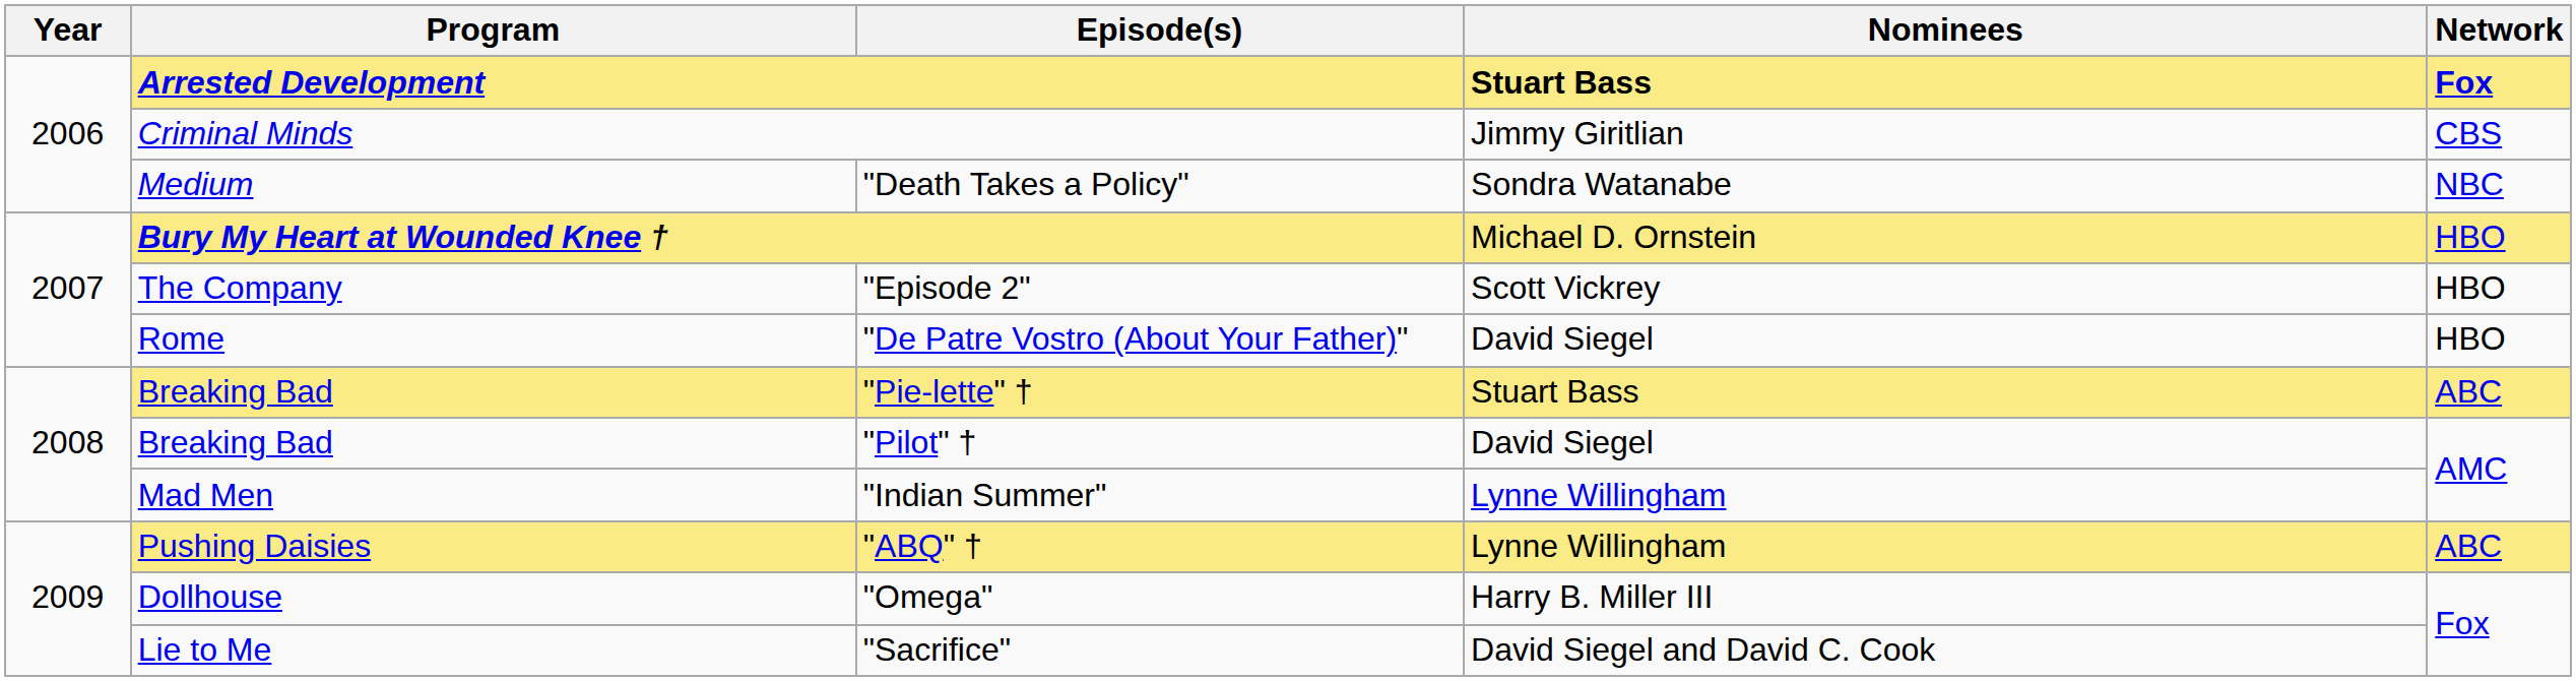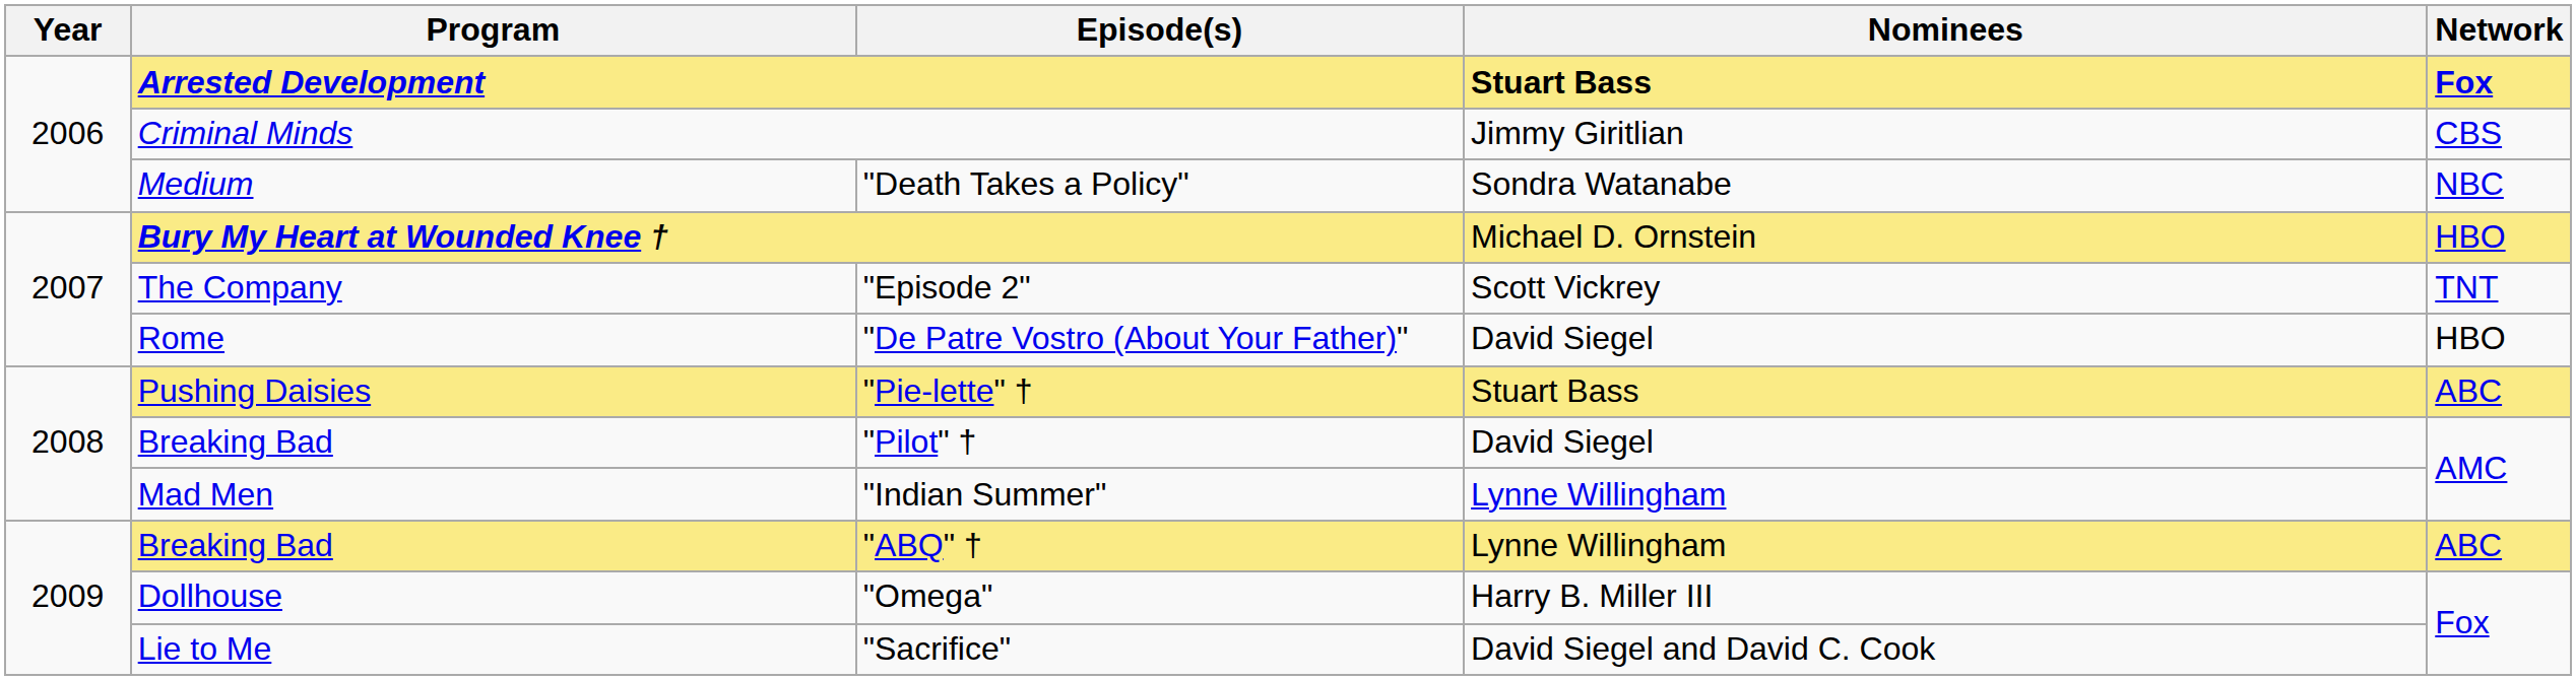 <table class="wikitable" style="width:100%">
 <tr bgcolor="#bebebe">
 <th width="5%">Year</th>
 <th width="30%">Program</th>
 <th width="25%">Episode(s)</th>
 <th width="40%">Nominees</th>
 <th width="5%">Network</th>
 </tr>
 <tr>
 <td rowspan=4 style="text-align:center">2006<br></td>
 </tr>
 <tr style="background:#FAEB86">
 <td colspan="2"><strong><em><a href='#'>Arrested Development</a></em></strong></td>
 <td><strong>Stuart Bass</strong></td>
 <td><strong><a href='#'>Fox</a></strong></td>
 </tr>
 <tr>
 <td colspan="2"><em><a href='#'>Criminal Minds</a></em></td>
 <td>Jimmy Giritlian</td>
 <td><a href='#'>CBS</a></td>
 </tr>
 <tr>
 <td><em><a href='#'>Medium</a></em></td>
 <td>"Death Takes a Policy"</td>
 <td>Sondra Watanabe</td>
 <td><a href='#'>NBC</a></td>
 </tr>
 <tr>
 <td rowspan=4 style="text-align:center">2007<br></td>
 </tr>
 <tr style="background:#FAEB86">
 <td colspan="2"><strong><em><a href='#'>Bury My Heart at Wounded Knee</a><em> †<strong></td>
 <td></strong>Michael D. Ornstein<strong></td>
 <td></strong><a href='#'>HBO</a><strong></td>
 </tr>
 <tr>
 <td></em><a href='#'>The Company</a><em></td>
 <td>"Episode 2"</td>
 <td>Scott Vickrey</td>
-<td>HBO</td>
+<td><a href='#'>TNT</a></td>
 </tr>
 <tr>
 <td></em><a href='#'>Rome</a><em></td>
 <td>"<a href='#'>De Patre Vostro (About Your Father)</a>"</td>
 <td>David Siegel</td>
 <td>HBO</td>
 </tr>
 <tr>
 <td rowspan=4 style="text-align:center">2008<br></td>
 </tr>
 <tr style="background:#FAEB86">
-<td></em></strong><a href='#'>Breaking Bad</a><strong><em></td>
+<td></em></strong><a href='#'>Pushing Daisies</a><strong><em></td>
 <td></strong>"<a href='#'>Pie-lette</a>" †<strong></td>
 <td></strong>Stuart Bass<strong></td>
 <td></strong><a href='#'>ABC</a><strong></td>
 </tr>
 <tr>
 <td></em><a href='#'>Breaking Bad</a><em></td>
 <td>"<a href='#'>Pilot</a>" †</td>
 <td>David Siegel</td>
 <td rowspan="2"><a href='#'>AMC</a></td>
 </tr>
 <tr>
 <td></em><a href='#'>Mad Men</a><em></td>
 <td>"Indian Summer"</td>
 <td><a href='#'>Lynne Willingham</a></td>
 </tr>
 <tr>
 <td rowspan=4 style="text-align:center">2009<br></td>
 </tr>
 <tr style="background:#FAEB86">
-<td></em></strong><a href='#'>Pushing Daisies</a><strong><em></td>
+<td></em></strong><a href='#'>Breaking Bad</a><strong><em></td>
 <td></strong>"<a href='#'>ABQ</a>" †<strong></td>
 <td></strong>Lynne Willingham<strong></td>
 <td></strong><a href='#'>ABC</a><strong></td>
 </tr>
 <tr>
 <td></em><a href='#'>Dollhouse</a><em></td>
 <td>"Omega"</td>
 <td>Harry B. Miller III</td>
 <td rowspan="2"><a href='#'>Fox</a></td>
 </tr>
 <tr>
 <td></em><a href='#'>Lie to Me</a><em></td>
 <td>"Sacrifice"</td>
 <td>David Siegel and David C. Cook</td>
 </tr>
 <tr>
 </tr>
 </table>
